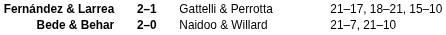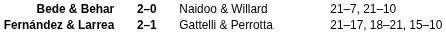 <table>
 <tr>
 <th width=200></th>
 <th width=80></th>
 <th width=200></th>
 <th width=220></th>
 </tr>
 <tr>
+<td align=right><strong>Bede & Behar</strong></td>
+<td align=center><strong>2–0</strong></td>
+<td align=left>Naidoo & Willard</td>
+<td>21–7, 21–10</td>
+</tr>
+<tr>
 <td align=right><strong>Fernández & Larrea</strong></td>
 <td align=center><strong>2–1</strong></td>
 <td align=left>Gattelli & Perrotta</td>
 <td>21–17, 18–21, 15–10</td>
 </tr>
-<tr>
-<td align=right><strong>Bede & Behar</strong></td>
-<td align=center><strong>2–0</strong></td>
-<td align=left>Naidoo & Willard</td>
-<td>21–7, 21–10</td>
-</tr>
 </table>
